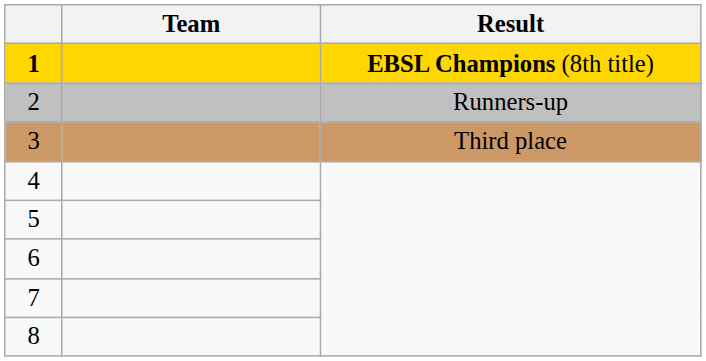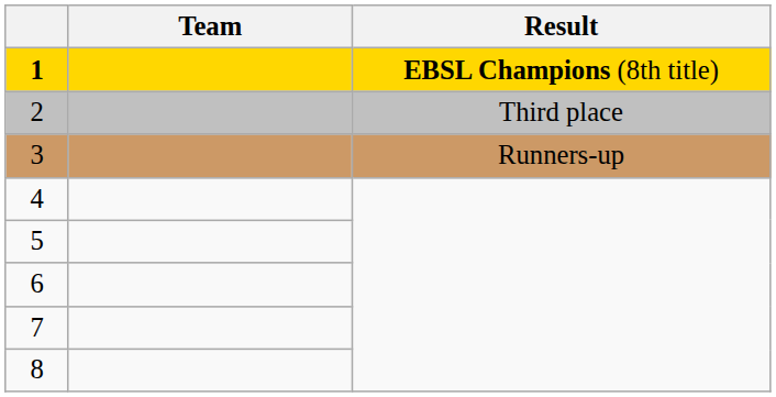 <table class="wikitable" style="text-align: center; font-size: 100%;">
 <tr>
 <th width="30"></th>
 <th width="160">Team</th>
 <th width="240">Result</th>
 </tr>
 <tr style="background-color: gold;">
 <td><strong>1</strong></td>
 <td align=left><strong></strong></td>
 <td><strong>EBSL Champions</strong> (8th title)</td>
 </tr>
 <tr style="background-color: silver;">
 <td>2</td>
 <td align=left></td>
-<td>Runners-up</td>
+<td>Third place</td>
 </tr>
 <tr style="background-color: #C96;">
 <td>3</td>
 <td align=left></td>
-<td>Third place</td>
+<td>Runners-up</td>
 </tr>
 <tr>
 <td>4</td>
 <td align=left></td>
 <td rowspan=6></td>
 </tr>
 <tr>
 <td>5</td>
 <td align=left></td>
 </tr>
 <tr>
 <td>6</td>
 <td align=left></td>
 </tr>
 <tr>
 <td>7</td>
 <td align=left></td>
 </tr>
 <tr>
 <td>8</td>
 <td align=left></td>
 </tr>
 </table>
